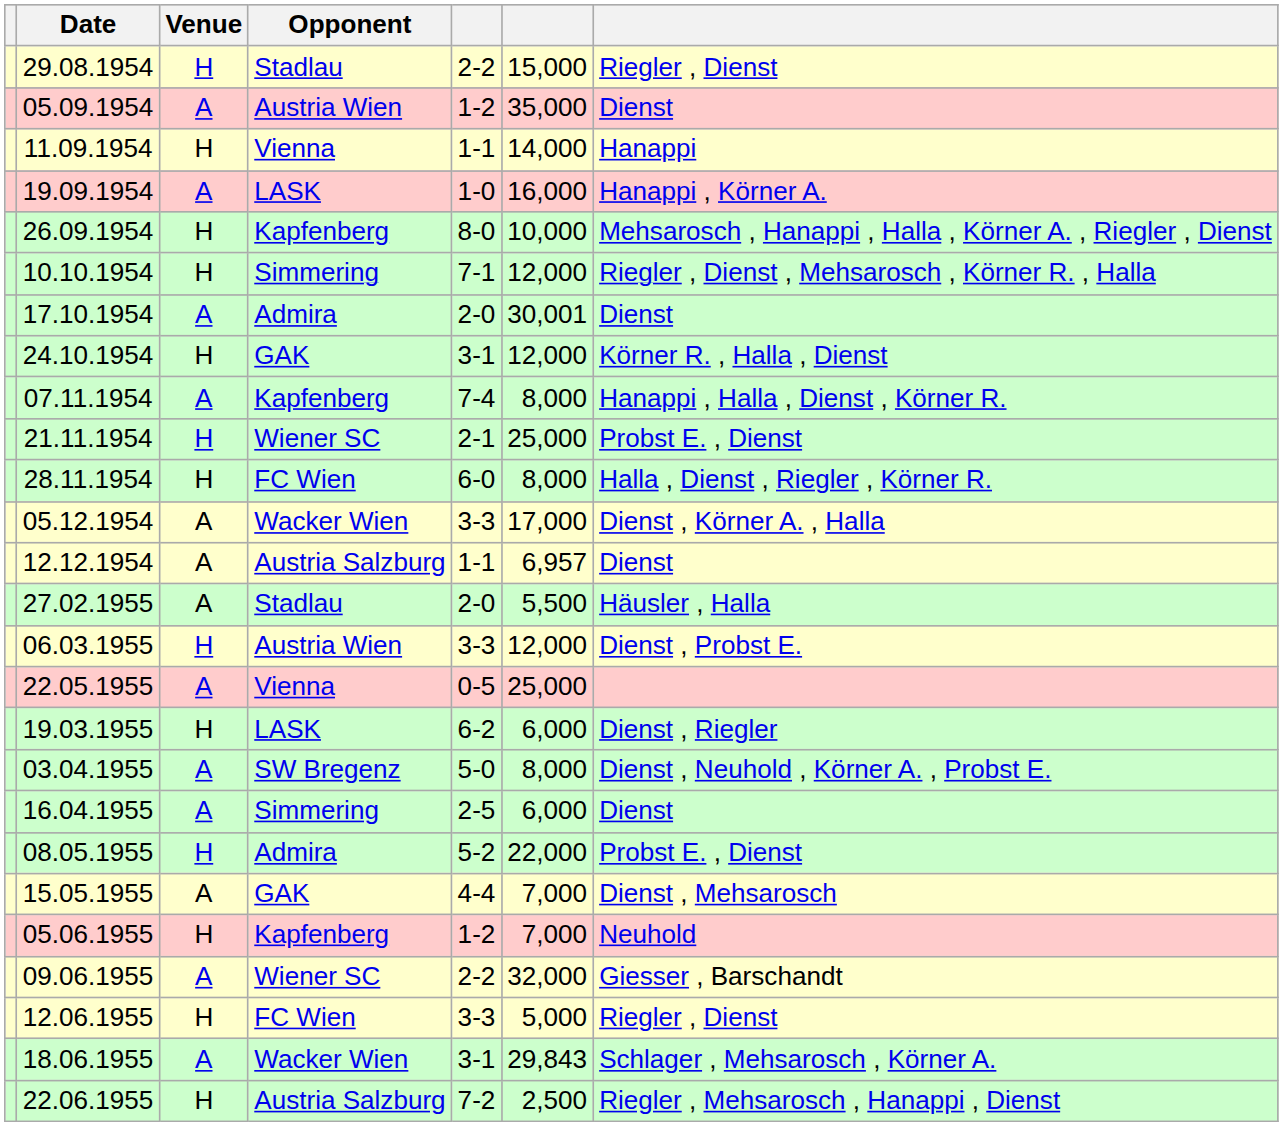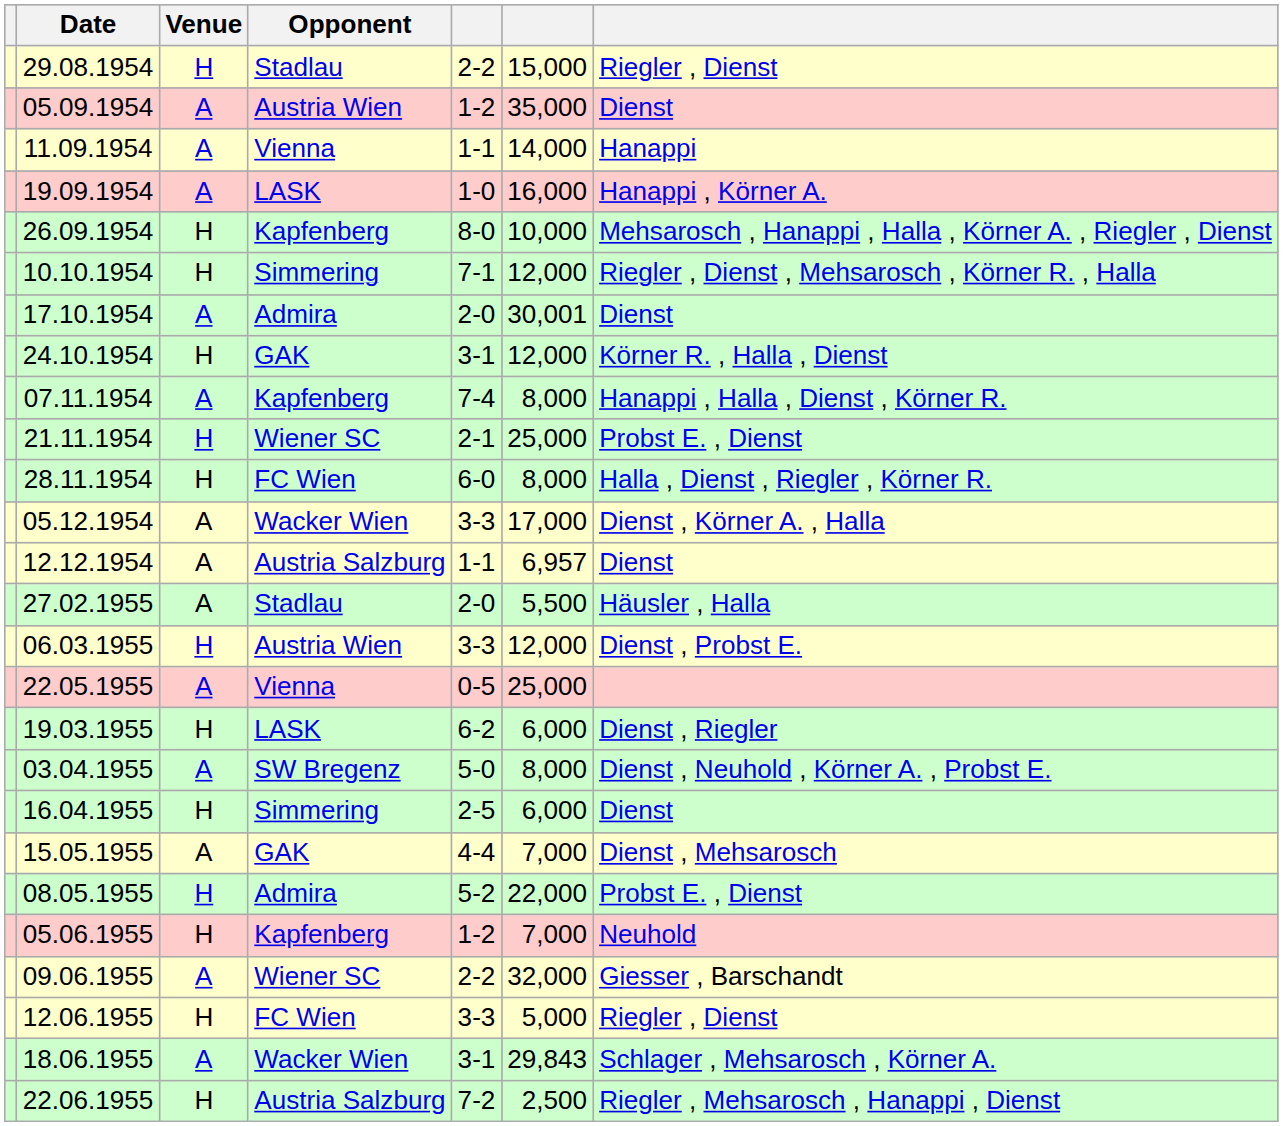 <table class="wikitable" Style="text-align: center">
 <tr>
 <th></th>
 <th>Date</th>
 <th>Venue</th>
 <th>Opponent</th>
 <th></th>
 <th></th>
 <th></th>
 </tr>
 <tr style="background:#ffc">
 <td></td>
 <td>29.08.1954</td>
 <td><a href='#'>H</a></td>
 <td align="left"><a href='#'>Stadlau</a></td>
 <td>2-2</td>
 <td align="right">15,000</td>
 <td align="left"><a href='#'>Riegler</a> , <a href='#'>Dienst</a> </td>
 </tr>
 <tr style="background:#fcc">
 <td></td>
 <td>05.09.1954</td>
 <td><a href='#'>A</a></td>
 <td align="left"><a href='#'>Austria Wien</a></td>
 <td>1-2</td>
 <td align="right">35,000</td>
 <td align="left"><a href='#'>Dienst</a> </td>
 </tr>
 <tr style="background:#ffc">
 <td></td>
 <td>11.09.1954</td>
-<td>H</td>
+<td><a href='#'>A</a></td>
 <td align="left"><a href='#'>Vienna</a></td>
 <td>1-1</td>
 <td align="right">14,000</td>
 <td align="left"><a href='#'>Hanappi</a> </td>
 </tr>
 <tr style="background:#fcc">
 <td></td>
 <td>19.09.1954</td>
 <td><a href='#'>A</a></td>
 <td align="left"><a href='#'>LASK</a></td>
 <td>1-0</td>
 <td align="right">16,000</td>
 <td align="left"><a href='#'>Hanappi</a> , <a href='#'>Körner A.</a> </td>
 </tr>
 <tr style="background:#cfc">
 <td></td>
 <td>26.09.1954</td>
 <td>H</td>
 <td align="left"><a href='#'>Kapfenberg</a></td>
 <td>8-0</td>
 <td align="right">10,000</td>
 <td align="left"><a href='#'>Mehsarosch</a> , <a href='#'>Hanappi</a>  , <a href='#'>Halla</a> , <a href='#'>Körner A.</a>  , <a href='#'>Riegler</a> , <a href='#'>Dienst</a> </td>
 </tr>
 <tr style="background:#cfc">
 <td></td>
 <td>10.10.1954</td>
 <td>H</td>
 <td align="left"><a href='#'>Simmering</a></td>
 <td>7-1</td>
 <td align="right">12,000</td>
 <td align="left"><a href='#'>Riegler</a> , <a href='#'>Dienst</a>  , <a href='#'>Mehsarosch</a>  , <a href='#'>Körner R.</a> , <a href='#'>Halla</a> </td>
 </tr>
 <tr style="background:#cfc">
 <td></td>
 <td>17.10.1954</td>
 <td><a href='#'>A</a></td>
 <td align="left"><a href='#'>Admira</a></td>
 <td>2-0</td>
 <td align="right">30,001</td>
 <td align="left"><a href='#'>Dienst</a>  </td>
 </tr>
 <tr style="background:#cfc">
 <td></td>
 <td>24.10.1954</td>
 <td>H</td>
 <td align="left"><a href='#'>GAK</a></td>
 <td>3-1</td>
 <td align="right">12,000</td>
 <td align="left"><a href='#'>Körner R.</a> , <a href='#'>Halla</a> , <a href='#'>Dienst</a> </td>
 </tr>
 <tr style="background:#cfc">
 <td></td>
 <td>07.11.1954</td>
 <td><a href='#'>A</a></td>
 <td align="left"><a href='#'>Kapfenberg</a></td>
 <td>7-4</td>
 <td align="right">8,000</td>
 <td align="left"><a href='#'>Hanappi</a>  , <a href='#'>Halla</a> , <a href='#'>Dienst</a>   , <a href='#'>Körner R.</a> </td>
 </tr>
 <tr style="background:#cfc">
 <td></td>
 <td>21.11.1954</td>
 <td><a href='#'>H</a></td>
 <td align="left"><a href='#'>Wiener SC</a></td>
 <td>2-1</td>
 <td align="right">25,000</td>
 <td align="left"><a href='#'>Probst E.</a> , <a href='#'>Dienst</a> </td>
 </tr>
 <tr style="background:#cfc">
 <td></td>
 <td>28.11.1954</td>
 <td>H</td>
 <td align="left"><a href='#'>FC Wien</a></td>
 <td>6-0</td>
 <td align="right">8,000</td>
 <td align="left"><a href='#'>Halla</a> , <a href='#'>Dienst</a>   , <a href='#'>Riegler</a> , <a href='#'>Körner R.</a> </td>
 </tr>
 <tr style="background:#ffc">
 <td></td>
 <td>05.12.1954</td>
 <td>A</td>
 <td align="left"><a href='#'>Wacker Wien</a></td>
 <td>3-3</td>
 <td align="right">17,000</td>
 <td align="left"><a href='#'>Dienst</a> , <a href='#'>Körner A.</a> , <a href='#'>Halla</a> </td>
 </tr>
 <tr style="background:#ffc">
 <td></td>
 <td>12.12.1954</td>
 <td>A</td>
 <td align="left"><a href='#'>Austria Salzburg</a></td>
 <td>1-1</td>
 <td align="right">6,957</td>
 <td align="left"><a href='#'>Dienst</a> </td>
 </tr>
 <tr style="background:#cfc">
 <td></td>
 <td>27.02.1955</td>
 <td>A</td>
 <td align="left"><a href='#'>Stadlau</a></td>
 <td>2-0</td>
 <td align="right">5,500</td>
 <td align="left"><a href='#'>Häusler</a> , <a href='#'>Halla</a> </td>
 </tr>
 <tr style="background:#ffc">
 <td></td>
 <td>06.03.1955</td>
 <td><a href='#'>H</a></td>
 <td align="left"><a href='#'>Austria Wien</a></td>
 <td>3-3</td>
 <td align="right">12,000</td>
 <td align="left"><a href='#'>Dienst</a> , <a href='#'>Probst E.</a>  </td>
 </tr>
 <tr style="background:#fcc">
 <td></td>
 <td>22.05.1955</td>
 <td><a href='#'>A</a></td>
 <td align="left"><a href='#'>Vienna</a></td>
 <td>0-5</td>
 <td align="right">25,000</td>
 <td align="left"></td>
 </tr>
 <tr style="background:#cfc">
 <td></td>
 <td>19.03.1955</td>
 <td>H</td>
 <td align="left"><a href='#'>LASK</a></td>
 <td>6-2</td>
 <td align="right">6,000</td>
 <td align="left"><a href='#'>Dienst</a> , <a href='#'>Riegler</a>     </td>
 </tr>
 <tr style="background:#cfc">
 <td></td>
 <td>03.04.1955</td>
 <td><a href='#'>A</a></td>
 <td align="left"><a href='#'>SW Bregenz</a></td>
 <td>5-0</td>
 <td align="right">8,000</td>
 <td align="left"><a href='#'>Dienst</a>  , <a href='#'>Neuhold</a> , <a href='#'>Körner A.</a> , <a href='#'>Probst E.</a> </td>
 </tr>
 <tr style="background:#cfc">
 <td></td>
 <td>16.04.1955</td>
-<td><a href='#'>A</a></td>
+<td>H</td>
 <td align="left"><a href='#'>Simmering</a></td>
 <td>2-5</td>
 <td align="right">6,000</td>
 <td align="left"><a href='#'>Dienst</a> </td>
+</tr>
+<tr style="background:#ffc">
+<td></td>
+<td>15.05.1955</td>
+<td>A</td>
+<td align="left"><a href='#'>GAK</a></td>
+<td>4-4</td>
+<td align="right">7,000</td>
+<td align="left"><a href='#'>Dienst</a>  , <a href='#'>Mehsarosch</a>  </td>
 </tr>
 <tr style="background:#cfc">
 <td></td>
 <td>08.05.1955</td>
 <td><a href='#'>H</a></td>
 <td align="left"><a href='#'>Admira</a></td>
 <td>5-2</td>
 <td align="right">22,000</td>
 <td align="left"><a href='#'>Probst E.</a>    , <a href='#'>Dienst</a> </td>
-</tr>
-<tr style="background:#ffc">
-<td></td>
-<td>15.05.1955</td>
-<td>A</td>
-<td align="left"><a href='#'>GAK</a></td>
-<td>4-4</td>
-<td align="right">7,000</td>
-<td align="left"><a href='#'>Dienst</a>  , <a href='#'>Mehsarosch</a>  </td>
 </tr>
 <tr style="background:#fcc">
 <td></td>
 <td>05.06.1955</td>
 <td>H</td>
 <td align="left"><a href='#'>Kapfenberg</a></td>
 <td>1-2</td>
 <td align="right">7,000</td>
 <td align="left"><a href='#'>Neuhold</a> </td>
 </tr>
 <tr style="background:#ffc">
 <td></td>
 <td>09.06.1955</td>
 <td><a href='#'>A</a></td>
 <td align="left"><a href='#'>Wiener SC</a></td>
 <td>2-2</td>
 <td align="right">32,000</td>
 <td align="left"><a href='#'>Giesser</a> , Barschandt </td>
 </tr>
 <tr style="background:#ffc">
 <td></td>
 <td>12.06.1955</td>
 <td>H</td>
 <td align="left"><a href='#'>FC Wien</a></td>
 <td>3-3</td>
 <td align="right">5,000</td>
 <td align="left"><a href='#'>Riegler</a>  , <a href='#'>Dienst</a> </td>
 </tr>
 <tr style="background:#cfc">
 <td></td>
 <td>18.06.1955</td>
 <td><a href='#'>A</a></td>
 <td align="left"><a href='#'>Wacker Wien</a></td>
 <td>3-1</td>
 <td align="right">29,843</td>
 <td align="left"><a href='#'>Schlager</a> , <a href='#'>Mehsarosch</a> , <a href='#'>Körner A.</a> </td>
 </tr>
 <tr style="background:#cfc">
 <td></td>
 <td>22.06.1955</td>
 <td>H</td>
 <td align="left"><a href='#'>Austria Salzburg</a></td>
 <td>7-2</td>
 <td align="right">2,500</td>
 <td align="left"><a href='#'>Riegler</a> , <a href='#'>Mehsarosch</a> , <a href='#'>Hanappi</a>  , <a href='#'>Dienst</a>   </td>
 </tr>
 </table>
